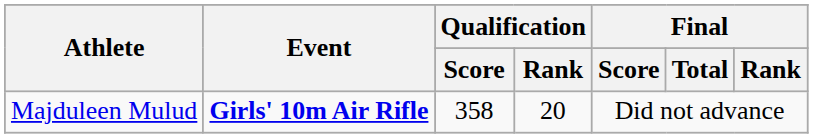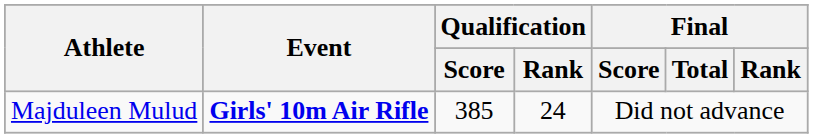 <table class="wikitable" style="font-size:90%">
 <tr>
 <th rowspan="2">Athlete</th>
 <th rowspan="2">Event</th>
 <th colspan="2">Qualification</th>
 <th colspan="3">Final</th>
 </tr>
 <tr>
 <th>Score</th>
 <th>Rank</th>
 <th>Score</th>
 <th>Total</th>
 <th>Rank</th>
 </tr>
 <tr>
 <td><a href='#'>Majduleen Mulud</a></td>
 <td><strong><a href='#'>Girls' 10m Air Rifle</a></strong></td>
-<td align=center>358</td>
-<td align=center>20</td>
+<td align=center>385</td>
+<td align=center>24</td>
 <td colspan=3 align=center>Did not advance</td>
 </tr>
 </table>
